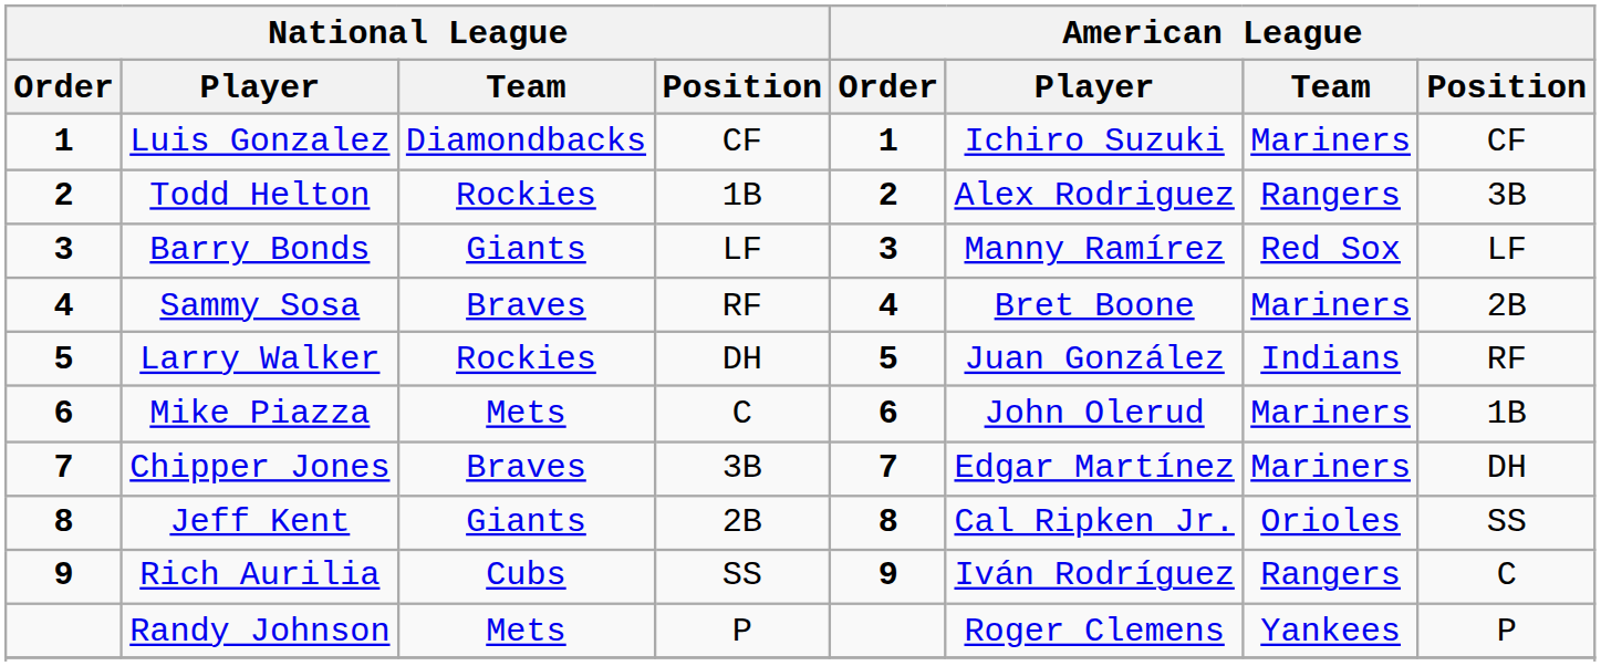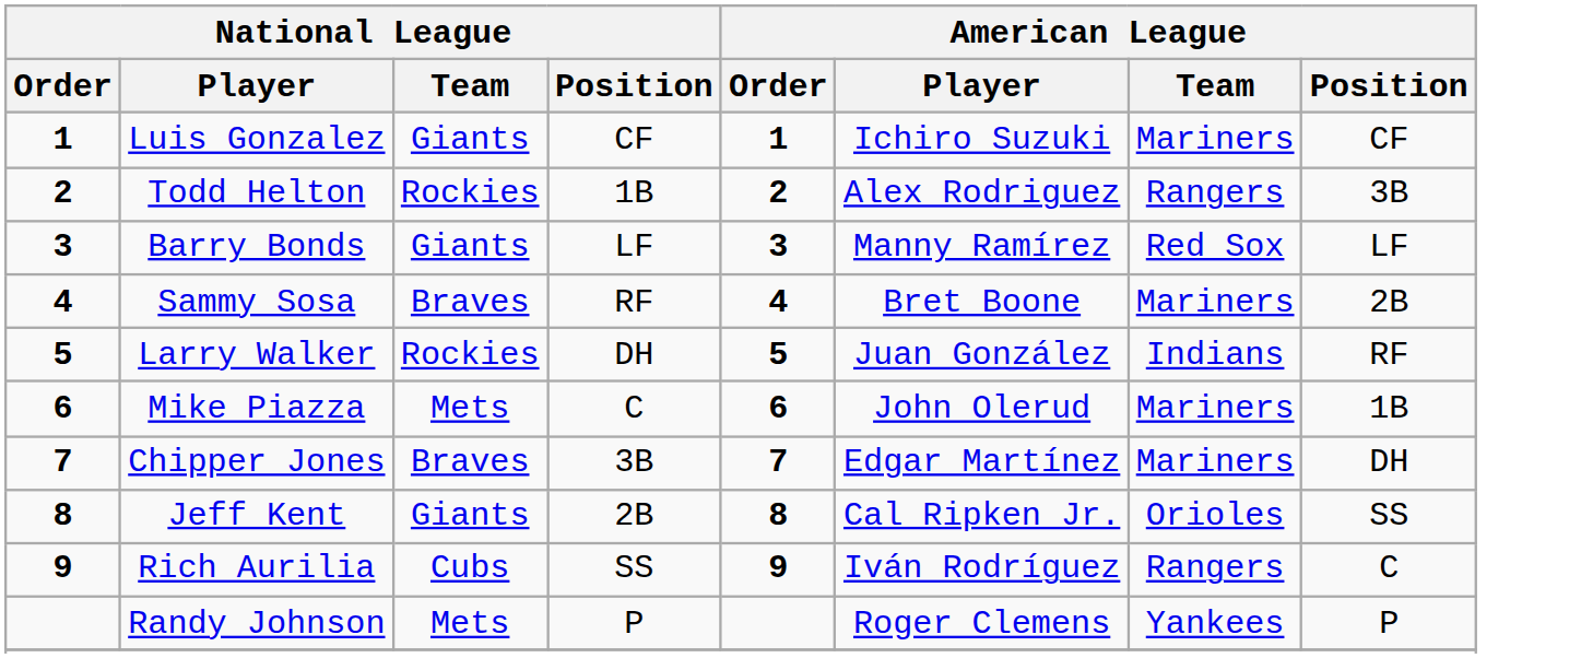 <table class="wikitable" style="font-size: 100%; text-align:center;">
 <tr>
 <th colspan="4">National League</th>
 <th colspan="4">American League</th>
 </tr>
 <tr>
 <th>Order</th>
 <th>Player</th>
 <th>Team</th>
 <th>Position</th>
 <th>Order</th>
 <th>Player</th>
 <th>Team</th>
 <th>Position</th>
 </tr>
 <tr>
 <td><strong>1</strong></td>
 <td><a href='#'>Luis Gonzalez</a></td>
-<td><a href='#'>Diamondbacks</a></td>
+<td><a href='#'>Giants</a></td>
 <td>CF</td>
 <td><strong>1</strong></td>
 <td><a href='#'>Ichiro Suzuki</a></td>
 <td><a href='#'>Mariners</a></td>
 <td>CF</td>
 </tr>
 <tr>
 <td><strong>2</strong></td>
 <td><a href='#'>Todd Helton</a></td>
 <td><a href='#'>Rockies</a></td>
 <td>1B</td>
 <td><strong>2</strong></td>
 <td><a href='#'>Alex Rodriguez</a></td>
 <td><a href='#'>Rangers</a></td>
 <td>3B</td>
 </tr>
 <tr>
 <td><strong>3</strong></td>
 <td><a href='#'>Barry Bonds</a></td>
 <td><a href='#'>Giants</a></td>
 <td>LF</td>
 <td><strong>3</strong></td>
 <td><a href='#'>Manny Ramírez</a></td>
 <td><a href='#'>Red Sox</a></td>
 <td>LF</td>
 </tr>
 <tr>
 <td><strong>4</strong></td>
 <td><a href='#'>Sammy Sosa</a></td>
 <td><a href='#'>Braves</a></td>
 <td>RF</td>
 <td><strong>4</strong></td>
 <td><a href='#'>Bret Boone</a></td>
 <td><a href='#'>Mariners</a></td>
 <td>2B</td>
 </tr>
 <tr>
 <td><strong>5</strong></td>
 <td><a href='#'>Larry Walker</a></td>
 <td><a href='#'>Rockies</a></td>
 <td>DH</td>
 <td><strong>5</strong></td>
 <td><a href='#'>Juan González</a></td>
 <td><a href='#'>Indians</a></td>
 <td>RF</td>
 </tr>
 <tr>
 <td><strong>6</strong></td>
 <td><a href='#'>Mike Piazza</a></td>
 <td><a href='#'>Mets</a></td>
 <td>C</td>
 <td><strong>6</strong></td>
 <td><a href='#'>John Olerud</a></td>
 <td><a href='#'>Mariners</a></td>
 <td>1B</td>
 </tr>
 <tr>
 <td><strong>7</strong></td>
 <td><a href='#'>Chipper Jones</a></td>
 <td><a href='#'>Braves</a></td>
 <td>3B</td>
 <td><strong>7</strong></td>
 <td><a href='#'>Edgar Martínez</a></td>
 <td><a href='#'>Mariners</a></td>
 <td>DH</td>
 </tr>
 <tr>
 <td><strong>8</strong></td>
 <td><a href='#'>Jeff Kent</a></td>
 <td><a href='#'>Giants</a></td>
 <td>2B</td>
 <td><strong>8</strong></td>
 <td><a href='#'>Cal Ripken Jr.</a></td>
 <td><a href='#'>Orioles</a></td>
 <td>SS</td>
 </tr>
 <tr>
 <td><strong>9</strong></td>
 <td><a href='#'>Rich Aurilia</a></td>
 <td><a href='#'>Cubs</a></td>
 <td>SS</td>
 <td><strong>9</strong></td>
 <td><a href='#'>Iván Rodríguez</a></td>
 <td><a href='#'>Rangers</a></td>
 <td>C</td>
 </tr>
 <tr>
 <td></td>
 <td><a href='#'>Randy Johnson</a></td>
 <td><a href='#'>Mets</a></td>
 <td>P</td>
 <td></td>
 <td><a href='#'>Roger Clemens</a></td>
 <td><a href='#'>Yankees</a></td>
 <td>P</td>
 </tr>
 <tr>
 </tr>
 <tr>
 </tr>
 </table>
